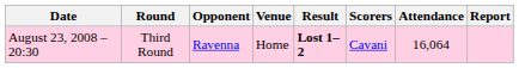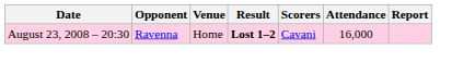 <table class="wikitable">
 <tr>
 <th>Date</th>
-<th>Round</th>
 <th>Opponent</th>
 <th>Venue</th>
 <th>Result</th>
 <th>Scorers</th>
 <th>Attendance</th>
 <th>Report</th>
 </tr>
 <tr bgcolor = "#ffd0e3">
 <td>August 23, 2008 – 20:30</td>
-<td align="center">Third Round</td>
 <td><a href='#'>Ravenna</a></td>
 <td>Home</td>
 <td><strong>Lost 1–2</strong></td>
 <td><a href='#'>Cavani</a></td>
-<td align="center">16,064</td>
+<td align="center">16,000</td>
 <td align="center"></td>
 </tr>
 </table>
